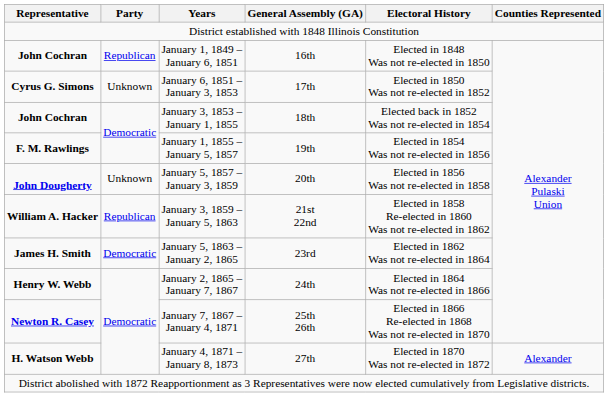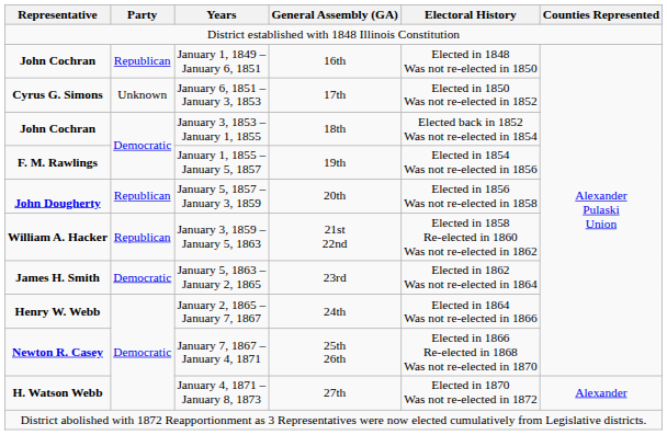 <table class="wikitable" style="text-align:center">
 <tr>
 <th>Representative</th>
 <th>Party</th>
 <th>Years</th>
 <th>General Assembly (GA)</th>
 <th>Electoral History</th>
 <th>Counties Represented</th>
 </tr>
 <tr>
 <td colspan=6>District established with 1848 Illinois Constitution</td>
 </tr>
 <tr>
 <td><strong>John Cochran</strong></td>
 <td><a href='#'>Republican</a></td>
 <td>January 1, 1849 –<br>January 6, 1851</td>
 <td>16th</td>
 <td>Elected in 1848<br>Was not re-elected in 1850</td>
 <td rowspan=9><a href='#'>Alexander</a><br><a href='#'>Pulaski</a><br><a href='#'>Union</a></td>
 </tr>
 <tr>
 <td><strong>Cyrus G. Simons</strong></td>
 <td>Unknown</td>
 <td>January 6, 1851 –<br>January 3, 1853</td>
 <td>17th</td>
 <td>Elected in 1850<br>Was not re-elected in 1852</td>
 </tr>
 <tr>
 <td><strong>John Cochran</strong></td>
 <td rowspan=2 ><a href='#'>Democratic</a></td>
 <td>January 3, 1853 –<br>January 1, 1855</td>
 <td>18th</td>
 <td>Elected back in 1852<br>Was not re-elected in 1854</td>
 </tr>
 <tr>
 <td><strong>F. M. Rawlings</strong></td>
 <td>January 1, 1855 –<br>January 5, 1857</td>
 <td>19th</td>
 <td>Elected in 1854<br>Was not re-elected in 1856</td>
 </tr>
 <tr>
 <td align=center><br><strong><a href='#'>John Dougherty</a></strong></td>
-<td>Unknown</td>
+<td><a href='#'>Republican</a></td>
 <td>January 5, 1857 –<br>January 3, 1859</td>
 <td>20th</td>
 <td>Elected in 1856<br>Was not re-elected in 1858</td>
 </tr>
 <tr>
 <td><strong>William A. Hacker</strong></td>
 <td><a href='#'>Republican</a></td>
 <td>January 3, 1859 –<br>January 5, 1863</td>
 <td>21st<br>22nd</td>
 <td>Elected in 1858<br>Re-elected in 1860<br>Was not re-elected in 1862</td>
 </tr>
 <tr>
 <td><strong>James H. Smith</strong></td>
 <td><a href='#'>Democratic</a></td>
 <td>January 5, 1863 –<br>January 2, 1865</td>
 <td>23rd</td>
 <td>Elected in 1862<br>Was not re-elected in 1864</td>
 </tr>
 <tr>
 <td><strong>Henry W. Webb</strong></td>
 <td rowspan=3 ><a href='#'>Democratic</a><br></td>
 <td>January 2, 1865 –<br>January 7, 1867</td>
 <td>24th</td>
 <td>Elected in 1864<br>Was not re-elected in 1866</td>
 </tr>
 <tr>
 <td><strong><a href='#'>Newton R. Casey</a></strong></td>
 <td>January 7, 1867 –<br>January 4, 1871</td>
 <td>25th<br>26th</td>
 <td>Elected in 1866<br>Re-elected in 1868<br>Was not re-elected in 1870</td>
 </tr>
 <tr>
 <td><strong>H. Watson Webb</strong></td>
 <td>January 4, 1871 –<br>January 8, 1873</td>
 <td>27th</td>
 <td>Elected in 1870<br>Was not re-elected in 1872</td>
 <td><a href='#'>Alexander</a></td>
 </tr>
 <tr>
 <td colspan=6>District abolished with 1872 Reapportionment as 3 Representatives were now elected cumulatively from Legislative districts.</td>
 </tr>
 </table>
